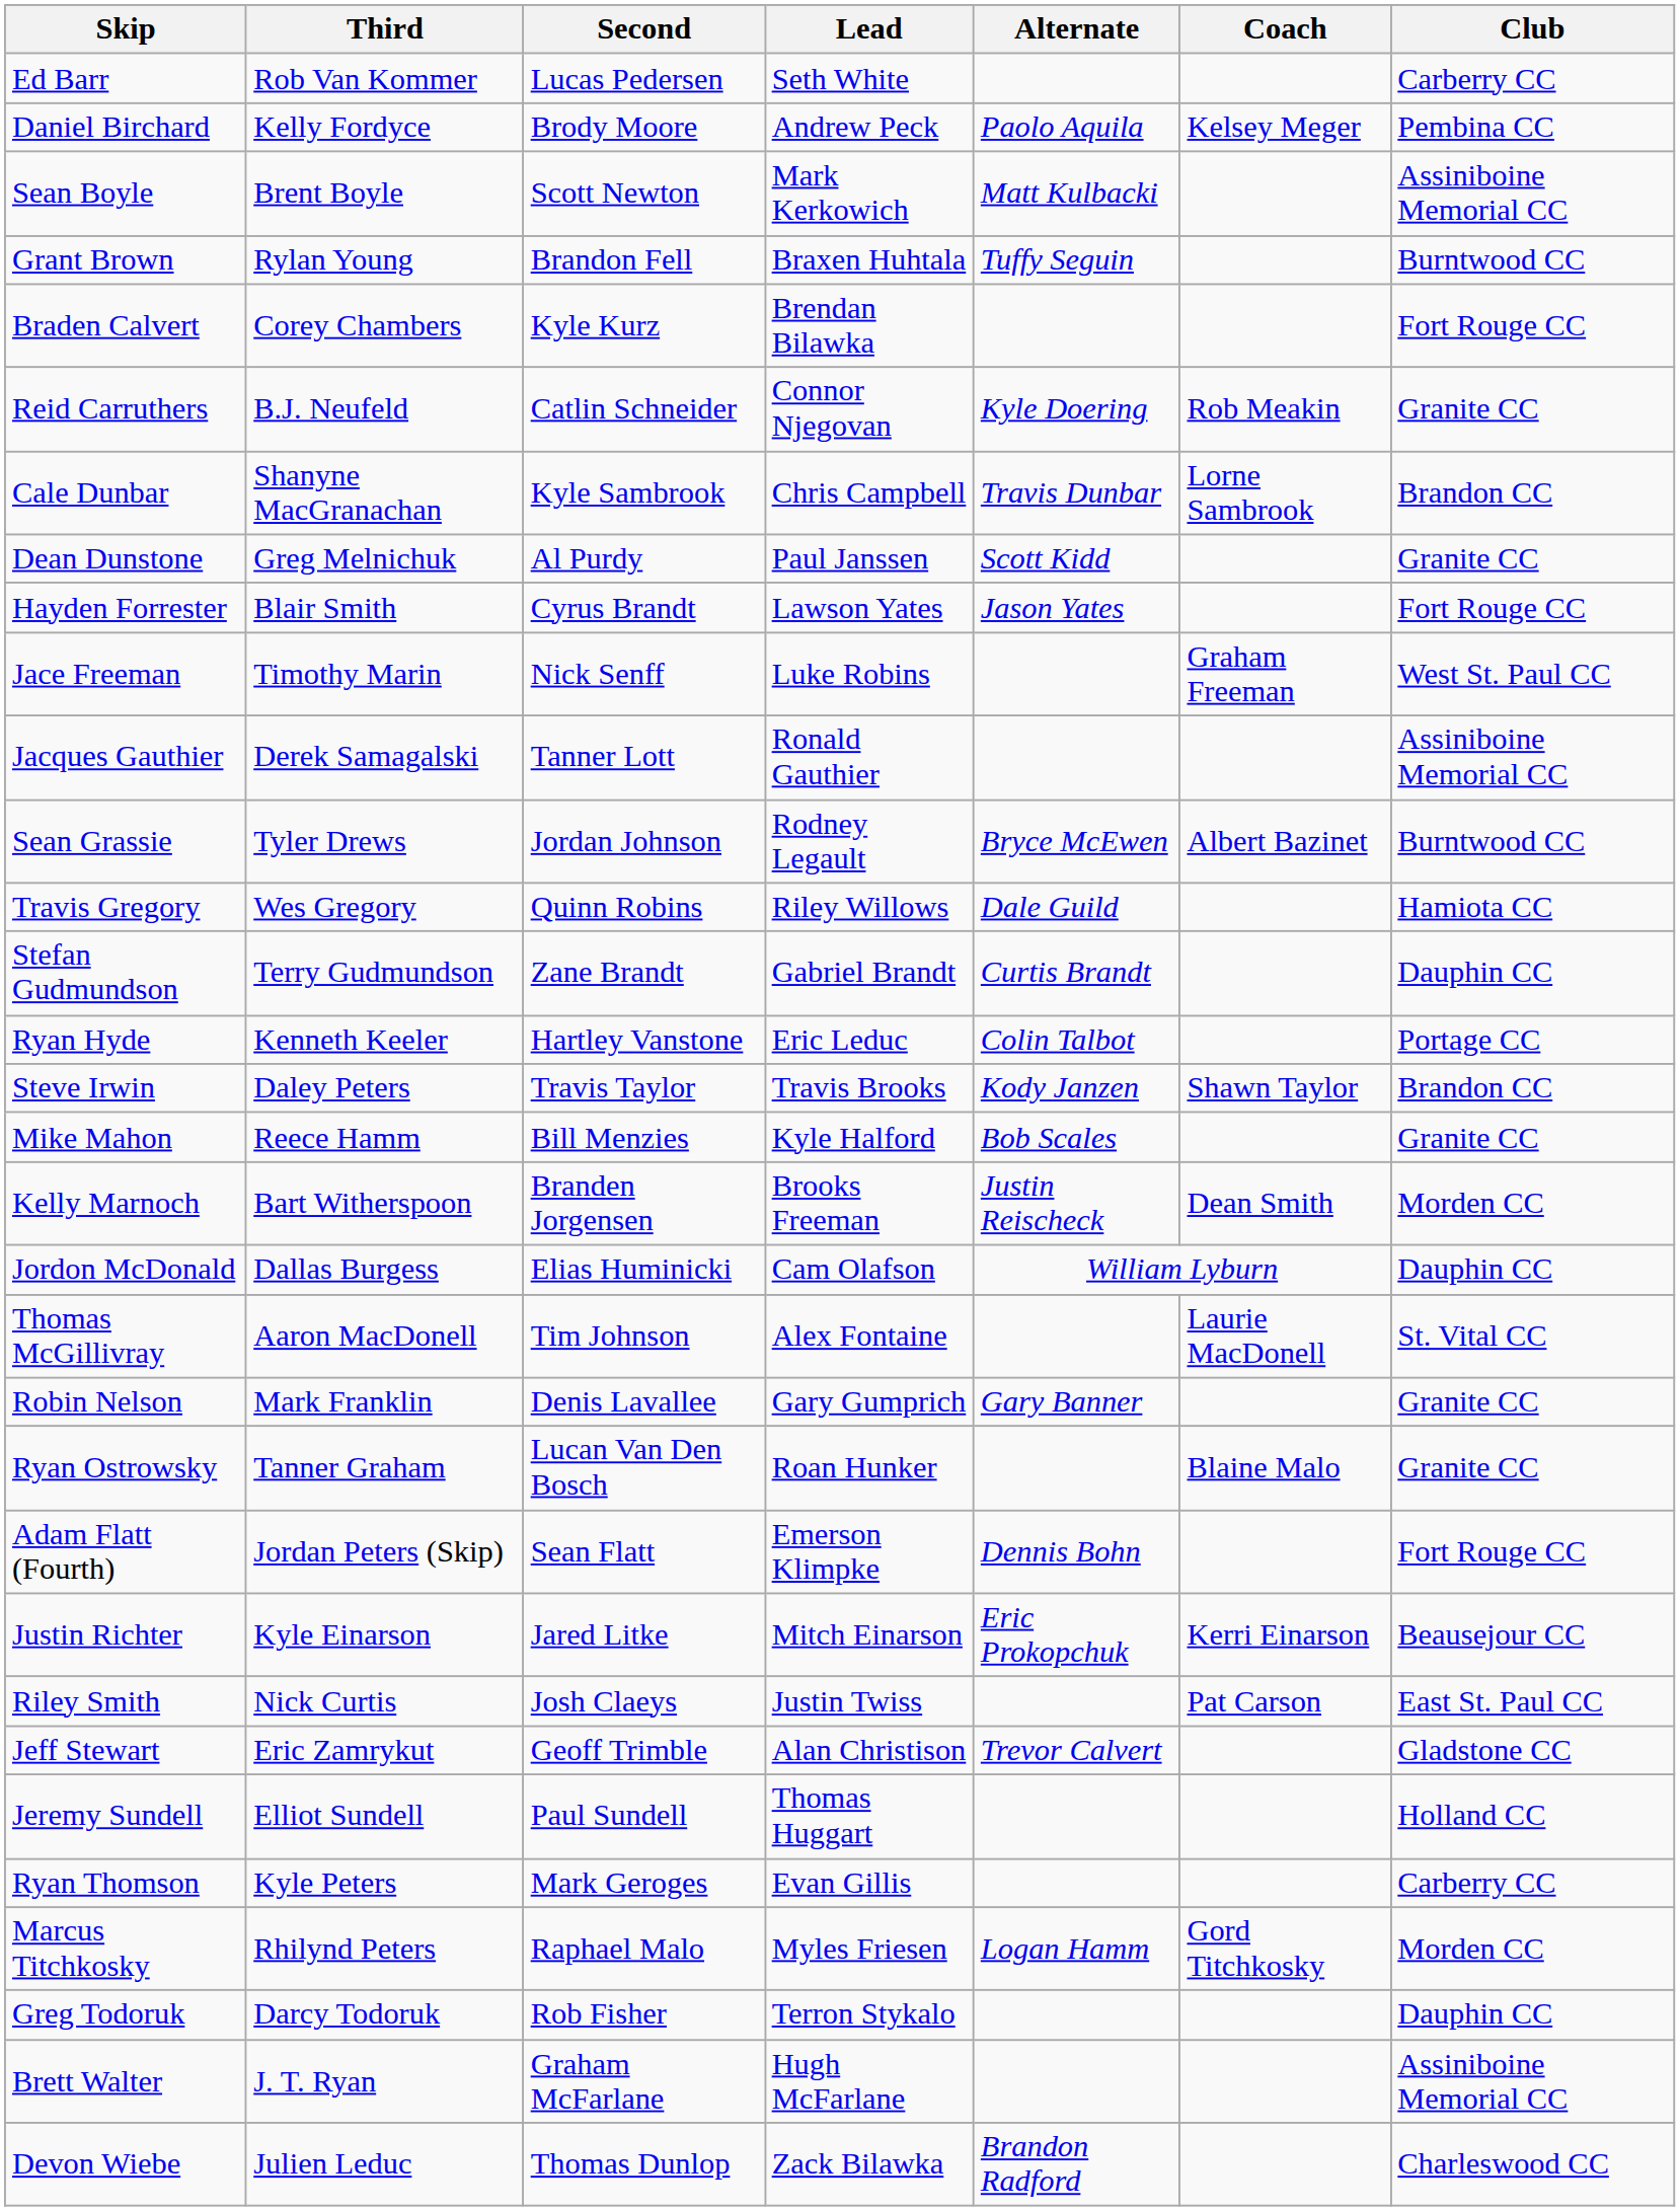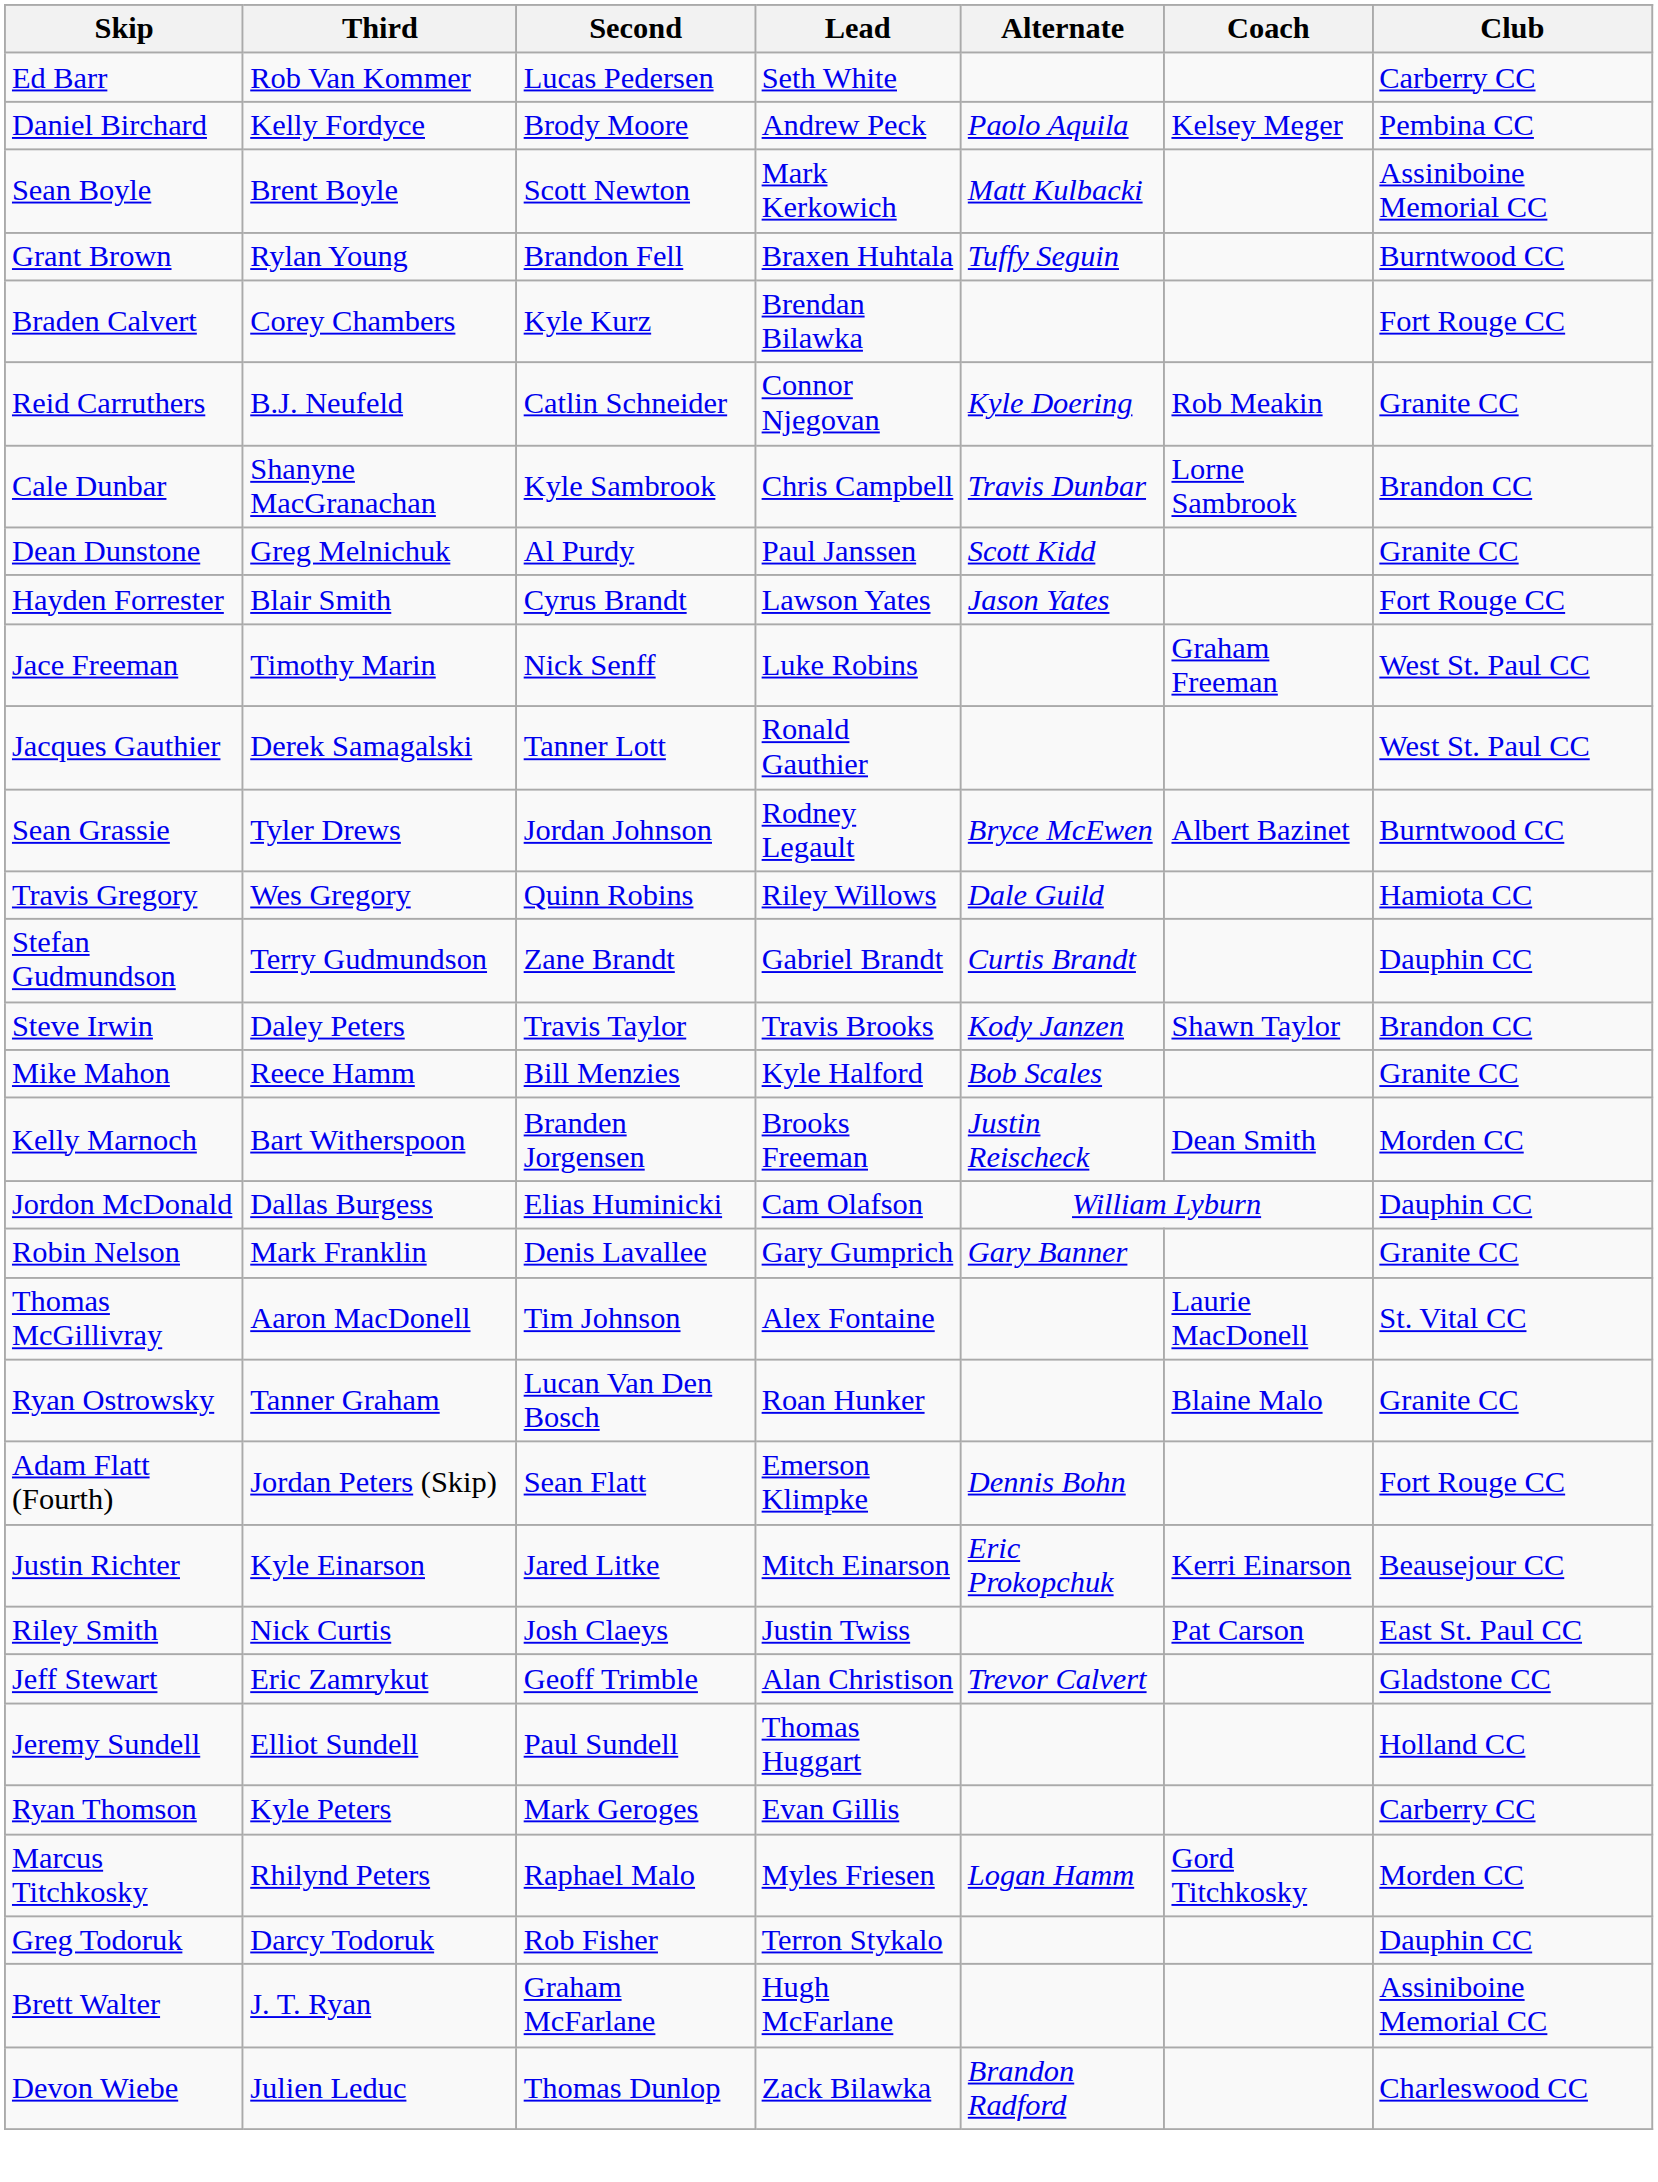 <table class="wikitable">
 <tr>
 <th scope="col">Skip</th>
 <th scope="col">Third</th>
 <th scope="col">Second</th>
 <th scope="col">Lead</th>
 <th scope="col">Alternate</th>
 <th scope="col">Coach</th>
 <th scope="col">Club</th>
 </tr>
 <tr>
 <td><a href='#'>Ed Barr</a></td>
 <td><a href='#'>Rob Van Kommer</a></td>
 <td><a href='#'>Lucas Pedersen</a></td>
 <td><a href='#'>Seth White</a></td>
 <td></td>
 <td></td>
 <td><a href='#'>Carberry CC</a></td>
 </tr>
 <tr>
 <td><a href='#'>Daniel Birchard</a></td>
 <td><a href='#'>Kelly Fordyce</a></td>
 <td><a href='#'>Brody Moore</a></td>
 <td><a href='#'>Andrew Peck</a></td>
 <td><em><a href='#'>Paolo Aquila</a></em></td>
 <td><a href='#'>Kelsey Meger</a></td>
 <td><a href='#'>Pembina CC</a></td>
 </tr>
 <tr>
 <td><a href='#'>Sean Boyle</a></td>
 <td><a href='#'>Brent Boyle</a></td>
 <td><a href='#'>Scott Newton</a></td>
 <td><a href='#'>Mark Kerkowich</a></td>
 <td><em><a href='#'>Matt Kulbacki</a></em></td>
 <td></td>
 <td><a href='#'>Assiniboine Memorial CC</a></td>
 </tr>
 <tr>
 <td><a href='#'>Grant Brown</a></td>
 <td><a href='#'>Rylan Young</a></td>
 <td><a href='#'>Brandon Fell</a></td>
 <td><a href='#'>Braxen Huhtala</a></td>
 <td><em><a href='#'>Tuffy Seguin</a></em></td>
 <td></td>
 <td><a href='#'>Burntwood CC</a></td>
 </tr>
 <tr>
 <td><a href='#'>Braden Calvert</a></td>
 <td><a href='#'>Corey Chambers</a></td>
 <td><a href='#'>Kyle Kurz</a></td>
 <td><a href='#'>Brendan Bilawka</a></td>
 <td></td>
 <td></td>
 <td><a href='#'>Fort Rouge CC</a></td>
 </tr>
 <tr>
 <td><a href='#'>Reid Carruthers</a></td>
 <td><a href='#'>B.J. Neufeld</a></td>
 <td><a href='#'>Catlin Schneider</a></td>
 <td><a href='#'>Connor Njegovan</a></td>
 <td><em><a href='#'>Kyle Doering</a></em></td>
 <td><a href='#'>Rob Meakin</a></td>
 <td><a href='#'>Granite CC</a></td>
 </tr>
 <tr>
 <td><a href='#'>Cale Dunbar</a></td>
 <td><a href='#'>Shanyne MacGranachan</a></td>
 <td><a href='#'>Kyle Sambrook</a></td>
 <td><a href='#'>Chris Campbell</a></td>
 <td><em><a href='#'>Travis Dunbar</a></em></td>
 <td><a href='#'>Lorne Sambrook</a></td>
 <td><a href='#'>Brandon CC</a></td>
 </tr>
 <tr>
 <td><a href='#'>Dean Dunstone</a></td>
 <td><a href='#'>Greg Melnichuk</a></td>
 <td><a href='#'>Al Purdy</a></td>
 <td><a href='#'>Paul Janssen</a></td>
 <td><em><a href='#'>Scott Kidd</a></em></td>
 <td></td>
 <td><a href='#'>Granite CC</a></td>
 </tr>
 <tr>
 <td><a href='#'>Hayden Forrester</a></td>
 <td><a href='#'>Blair Smith</a></td>
 <td><a href='#'>Cyrus Brandt</a></td>
 <td><a href='#'>Lawson Yates</a></td>
 <td><em><a href='#'>Jason Yates</a></em></td>
 <td></td>
 <td><a href='#'>Fort Rouge CC</a></td>
 </tr>
 <tr>
 <td><a href='#'>Jace Freeman</a></td>
 <td><a href='#'>Timothy Marin</a></td>
 <td><a href='#'>Nick Senff</a></td>
 <td><a href='#'>Luke Robins</a></td>
 <td></td>
 <td><a href='#'>Graham Freeman</a></td>
 <td><a href='#'>West St. Paul CC</a></td>
 </tr>
 <tr>
 <td><a href='#'>Jacques Gauthier</a></td>
 <td><a href='#'>Derek Samagalski</a></td>
 <td><a href='#'>Tanner Lott</a></td>
 <td><a href='#'>Ronald Gauthier</a></td>
 <td></td>
 <td></td>
-<td><a href='#'>Assiniboine Memorial CC</a></td>
+<td><a href='#'>West St. Paul CC</a></td>
 </tr>
 <tr>
 <td><a href='#'>Sean Grassie</a></td>
 <td><a href='#'>Tyler Drews</a></td>
 <td><a href='#'>Jordan Johnson</a></td>
 <td><a href='#'>Rodney Legault</a></td>
 <td><em><a href='#'>Bryce McEwen</a></em></td>
 <td><a href='#'>Albert Bazinet</a></td>
 <td><a href='#'>Burntwood CC</a></td>
 </tr>
 <tr>
 <td><a href='#'>Travis Gregory</a></td>
 <td><a href='#'>Wes Gregory</a></td>
 <td><a href='#'>Quinn Robins</a></td>
 <td><a href='#'>Riley Willows</a></td>
 <td><em><a href='#'>Dale Guild</a></em></td>
 <td></td>
 <td><a href='#'>Hamiota CC</a></td>
 </tr>
 <tr>
 <td><a href='#'>Stefan Gudmundson</a></td>
 <td><a href='#'>Terry Gudmundson</a></td>
 <td><a href='#'>Zane Brandt</a></td>
 <td><a href='#'>Gabriel Brandt</a></td>
 <td><em><a href='#'>Curtis Brandt</a></em></td>
 <td></td>
 <td><a href='#'>Dauphin CC</a></td>
-</tr>
-<tr>
-<td><a href='#'>Ryan Hyde</a></td>
-<td><a href='#'>Kenneth Keeler</a></td>
-<td><a href='#'>Hartley Vanstone</a></td>
-<td><a href='#'>Eric Leduc</a></td>
-<td><em><a href='#'>Colin Talbot</a></em></td>
-<td></td>
-<td><a href='#'>Portage CC</a></td>
 </tr>
 <tr>
 <td><a href='#'>Steve Irwin</a></td>
 <td><a href='#'>Daley Peters</a></td>
 <td><a href='#'>Travis Taylor</a></td>
 <td><a href='#'>Travis Brooks</a></td>
 <td><em><a href='#'>Kody Janzen</a></em></td>
 <td><a href='#'>Shawn Taylor</a></td>
 <td><a href='#'>Brandon CC</a></td>
 </tr>
 <tr>
 <td><a href='#'>Mike Mahon</a></td>
 <td><a href='#'>Reece Hamm</a></td>
 <td><a href='#'>Bill Menzies</a></td>
 <td><a href='#'>Kyle Halford</a></td>
 <td><em><a href='#'>Bob Scales</a></em></td>
 <td></td>
 <td><a href='#'>Granite CC</a></td>
 </tr>
 <tr>
 <td><a href='#'>Kelly Marnoch</a></td>
 <td><a href='#'>Bart Witherspoon</a></td>
 <td><a href='#'>Branden Jorgensen</a></td>
 <td><a href='#'>Brooks Freeman</a></td>
 <td><em><a href='#'>Justin Reischeck</a></em></td>
 <td><a href='#'>Dean Smith</a></td>
 <td><a href='#'>Morden CC</a></td>
 </tr>
 <tr>
 <td><a href='#'>Jordon McDonald</a></td>
 <td><a href='#'>Dallas Burgess</a></td>
 <td><a href='#'>Elias Huminicki</a></td>
 <td><a href='#'>Cam Olafson</a></td>
 <td colspan=2 style="text-align: center;"><em><a href='#'>William Lyburn</a></em></td>
 <td><a href='#'>Dauphin CC</a></td>
 </tr>
 <tr>
+<td><a href='#'>Robin Nelson</a></td>
+<td><a href='#'>Mark Franklin</a></td>
+<td><a href='#'>Denis Lavallee</a></td>
+<td><a href='#'>Gary Gumprich</a></td>
+<td><em><a href='#'>Gary Banner</a></em></td>
+<td></td>
+<td><a href='#'>Granite CC</a></td>
+</tr>
+<tr>
 <td><a href='#'>Thomas McGillivray</a></td>
 <td><a href='#'>Aaron MacDonell</a></td>
 <td><a href='#'>Tim Johnson</a></td>
 <td><a href='#'>Alex Fontaine</a></td>
 <td></td>
 <td><a href='#'>Laurie MacDonell</a></td>
 <td><a href='#'>St. Vital CC</a></td>
-</tr>
-<tr>
-<td><a href='#'>Robin Nelson</a></td>
-<td><a href='#'>Mark Franklin</a></td>
-<td><a href='#'>Denis Lavallee</a></td>
-<td><a href='#'>Gary Gumprich</a></td>
-<td><em><a href='#'>Gary Banner</a></em></td>
-<td></td>
-<td><a href='#'>Granite CC</a></td>
 </tr>
 <tr>
 <td><a href='#'>Ryan Ostrowsky</a></td>
 <td><a href='#'>Tanner Graham</a></td>
 <td><a href='#'>Lucan Van Den Bosch</a></td>
 <td><a href='#'>Roan Hunker</a></td>
 <td></td>
 <td><a href='#'>Blaine Malo</a></td>
 <td><a href='#'>Granite CC</a></td>
 </tr>
 <tr>
 <td><a href='#'>Adam Flatt</a> (Fourth)</td>
 <td><a href='#'>Jordan Peters</a> (Skip)</td>
 <td><a href='#'>Sean Flatt</a></td>
 <td><a href='#'>Emerson Klimpke</a></td>
 <td><em><a href='#'>Dennis Bohn</a></em></td>
 <td></td>
 <td><a href='#'>Fort Rouge CC</a></td>
 </tr>
 <tr>
 <td><a href='#'>Justin Richter</a></td>
 <td><a href='#'>Kyle Einarson</a></td>
 <td><a href='#'>Jared Litke</a></td>
 <td><a href='#'>Mitch Einarson</a></td>
 <td><em><a href='#'>Eric Prokopchuk</a></em></td>
 <td><a href='#'>Kerri Einarson</a></td>
 <td><a href='#'>Beausejour CC</a></td>
 </tr>
 <tr>
 <td><a href='#'>Riley Smith</a></td>
 <td><a href='#'>Nick Curtis</a></td>
 <td><a href='#'>Josh Claeys</a></td>
 <td><a href='#'>Justin Twiss</a></td>
 <td></td>
 <td><a href='#'>Pat Carson</a></td>
 <td><a href='#'>East St. Paul CC</a></td>
 </tr>
 <tr>
 <td><a href='#'>Jeff Stewart</a></td>
 <td><a href='#'>Eric Zamrykut</a></td>
 <td><a href='#'>Geoff Trimble</a></td>
 <td><a href='#'>Alan Christison</a></td>
 <td><em><a href='#'>Trevor Calvert</a></em></td>
 <td></td>
 <td><a href='#'>Gladstone CC</a></td>
 </tr>
 <tr>
 <td><a href='#'>Jeremy Sundell</a></td>
 <td><a href='#'>Elliot Sundell</a></td>
 <td><a href='#'>Paul Sundell</a></td>
 <td><a href='#'>Thomas Huggart</a></td>
 <td></td>
 <td></td>
 <td><a href='#'>Holland CC</a></td>
 </tr>
 <tr>
 <td><a href='#'>Ryan Thomson</a></td>
 <td><a href='#'>Kyle Peters</a></td>
 <td><a href='#'>Mark Geroges</a></td>
 <td><a href='#'>Evan Gillis</a></td>
 <td></td>
 <td></td>
 <td><a href='#'>Carberry CC</a></td>
 </tr>
 <tr>
 <td><a href='#'>Marcus Titchkosky</a></td>
 <td><a href='#'>Rhilynd Peters</a></td>
 <td><a href='#'>Raphael Malo</a></td>
 <td><a href='#'>Myles Friesen</a></td>
 <td><em><a href='#'>Logan Hamm</a></em></td>
 <td><a href='#'>Gord Titchkosky</a></td>
 <td><a href='#'>Morden CC</a></td>
 </tr>
 <tr>
 <td><a href='#'>Greg Todoruk</a></td>
 <td><a href='#'>Darcy Todoruk</a></td>
 <td><a href='#'>Rob Fisher</a></td>
 <td><a href='#'>Terron Stykalo</a></td>
 <td></td>
 <td></td>
 <td><a href='#'>Dauphin CC</a></td>
 </tr>
 <tr>
 <td><a href='#'>Brett Walter</a></td>
 <td><a href='#'>J. T. Ryan</a></td>
 <td><a href='#'>Graham McFarlane</a></td>
 <td><a href='#'>Hugh McFarlane</a></td>
 <td></td>
 <td></td>
 <td><a href='#'>Assiniboine Memorial CC</a></td>
 </tr>
 <tr>
 <td><a href='#'>Devon Wiebe</a></td>
 <td><a href='#'>Julien Leduc</a></td>
 <td><a href='#'>Thomas Dunlop</a></td>
 <td><a href='#'>Zack Bilawka</a></td>
 <td><em><a href='#'>Brandon Radford</a></em></td>
 <td></td>
 <td><a href='#'>Charleswood CC</a></td>
 </tr>
 </table>
